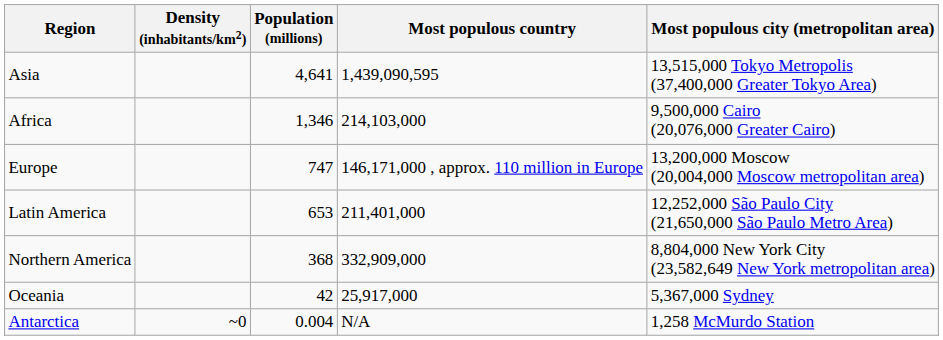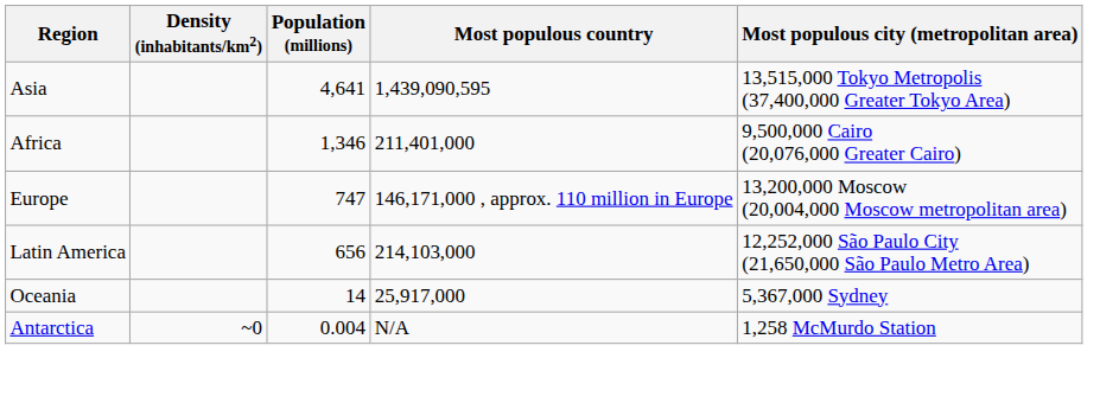 <table class="wikitable sortable">
 <tr>
 <th scope="col">Region</th>
 <th scope="col">Density<br><small>(inhabitants/km<sup>2</sup>)</small></th>
 <th scope="col">Population<br><small>(millions)</small></th>
 <th scope="col">Most populous country</th>
 <th scope="col">Most populous city (metropolitan area)</th>
 </tr>
 <tr>
 <td>Asia</td>
 <td style="text-align:right"></td>
 <td style="text-align:right">4,641</td>
 <td data-sort-value="14118e5">1,439,090,595  <strong></strong></td>
 <td data-sort-value="135e5">13,515,000   <a href='#'>Tokyo Metropolis</a><br>(37,400,000   <a href='#'>Greater Tokyo Area</a>)</td>
 </tr>
 <tr>
 <td>Africa</td>
 <td style="text-align:right"></td>
 <td style="text-align:right">1,346</td>
-<td data-sort-value="214e6">214,103,000  </td>
+<td data-sort-value="211e6">211,401,000  </td>
 <td data-sort-value="95e5">9,500,000   <a href='#'>Cairo</a><br>(20,076,000   <a href='#'>Greater Cairo</a>)</td>
 </tr>
 <tr>
 <td>Europe</td>
 <td style="text-align:right"></td>
 <td style="text-align:right">747</td>
 <td data-sort-value="146e6">146,171,000  , approx. <a href='#'>110 million in Europe</a></td>
 <td data-sort-value="132e5">13,200,000   Moscow<br>(20,004,000   <a href='#'>Moscow metropolitan area</a>)</td>
 </tr>
 <tr>
 <td>Latin America</td>
 <td style="text-align:right"></td>
-<td style="text-align:right">653</td>
-<td data-sort-value="211e6">211,401,000  </td>
+<td style="text-align:right">656</td>
+<td data-sort-value="214e6">214,103,000  </td>
 <td data-sort-value="122e5">12,252,000   <a href='#'>São Paulo City</a><br>(21,650,000   <a href='#'>São Paulo Metro Area</a>)</td>
-</tr>
-<tr>
-<td>Northern America</td>
-<td style="text-align:right"></td>
-<td style="text-align:right">368</td>
-<td data-sort-value="332e6">332,909,000  </td>
-<td data-sort-value="88e5">8,804,000   New York City<br>(23,582,649   <a href='#'>New York metropolitan area</a>)</td>
 </tr>
 <tr>
 <td>Oceania</td>
 <td style="text-align:right"></td>
-<td style="text-align:right">42</td>
+<td style="text-align:right">14</td>
 <td data-sort-value="25e6">25,917,000  </td>
 <td data-sort-value="54e5">5,367,000   <a href='#'>Sydney</a></td>
 </tr>
 <tr>
 <td><a href='#'>Antarctica</a></td>
 <td style="text-align:right">~0</td>
 <td style="text-align:right">0.004</td>
 <td data-sort-value="0">N/A</td>
 <td data-sort-value="1258">1,258   <a href='#'>McMurdo Station</a></td>
 </tr>
 </table>
